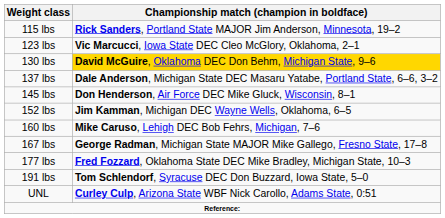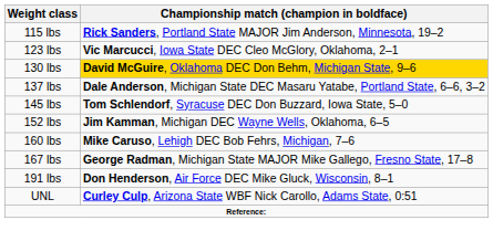 <table class="wikitable" style="text-align:center">
 <tr>
 <th>Weight class</th>
 <th>Championship match (champion in boldface)</th>
 </tr>
 <tr>
 <td>115 lbs</td>
 <td align=left><strong><a href='#'>Rick Sanders</a></strong>, <a href='#'>Portland State</a> MAJOR Jim Anderson, <a href='#'>Minnesota</a>, 19–2</td>
 </tr>
 <tr>
 <td>123 lbs</td>
 <td align=left><strong>Vic Marcucci</strong>, <a href='#'>Iowa State</a> DEC Cleo McGlory, Oklahoma, 2–1</td>
 </tr>
 <tr>
 <td>130 lbs</td>
 <td align=left style="background: gold;"><strong>David McGuire</strong>, <a href='#'>Oklahoma</a> DEC Don Behm, <a href='#'>Michigan State</a>, 9–6</td>
 </tr>
 <tr>
 <td>137 lbs</td>
 <td align=left><strong>Dale Anderson</strong>, Michigan State DEC Masaru Yatabe, <a href='#'>Portland State</a>, 6–6, 3–2</td>
 </tr>
 <tr>
 <td>145 lbs</td>
-<td align=left><strong>Don Henderson</strong>, <a href='#'>Air Force</a> DEC Mike Gluck, <a href='#'>Wisconsin</a>, 8–1</td>
+<td align=left><strong>Tom Schlendorf</strong>, <a href='#'>Syracuse</a> DEC Don Buzzard, Iowa State, 5–0</td>
 </tr>
 <tr>
 <td>152 lbs</td>
 <td align=left><strong>Jim Kamman</strong>, Michigan DEC <a href='#'>Wayne Wells</a>, Oklahoma, 6–5</td>
 </tr>
 <tr>
 <td>160 lbs</td>
 <td align=left><strong>Mike Caruso</strong>, <a href='#'>Lehigh</a> DEC Bob Fehrs, <a href='#'>Michigan</a>, 7–6</td>
 </tr>
 <tr>
 <td>167 lbs</td>
 <td align=left><strong>George Radman</strong>, Michigan State MAJOR Mike Gallego, <a href='#'>Fresno State</a>, 17–8</td>
 </tr>
 <tr>
-<td>177 lbs</td>
-<td align=left><strong><a href='#'>Fred Fozzard</a></strong>, Oklahoma State DEC Mike Bradley, Michigan State, 10–3</td>
-</tr>
-<tr>
 <td>191 lbs</td>
-<td align=left><strong>Tom Schlendorf</strong>, <a href='#'>Syracuse</a> DEC Don Buzzard, Iowa State, 5–0</td>
+<td align=left><strong>Don Henderson</strong>, <a href='#'>Air Force</a> DEC Mike Gluck, <a href='#'>Wisconsin</a>, 8–1</td>
 </tr>
 <tr>
 <td>UNL</td>
 <td align="left"><strong><a href='#'>Curley Culp</a></strong>, <a href='#'>Arizona State</a> WBF Nick Carollo, <a href='#'>Adams State</a>, 0:51</td>
 </tr>
 <tr>
 <td colspan="2"  style="font-size:8pt; text-align:center;"><strong>Reference:</strong></td>
 </tr>
 </table>
